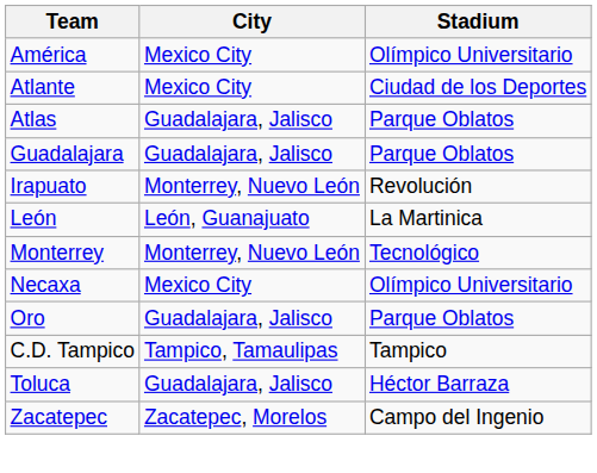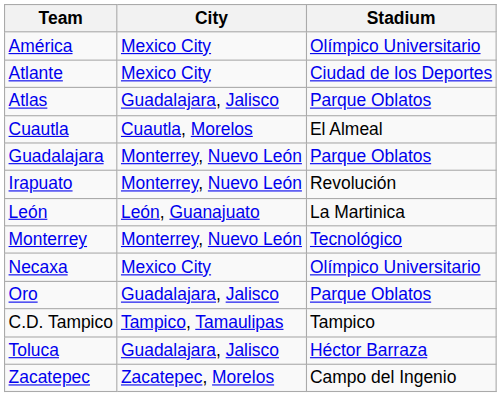 <table class="wikitable" class="toccolours sortable">
 <tr>
 <th>Team</th>
 <th>City</th>
 <th>Stadium</th>
 </tr>
 <tr>
 <td><a href='#'>América</a></td>
 <td><a href='#'>Mexico City</a></td>
 <td><a href='#'>Olímpico Universitario</a></td>
 </tr>
 <tr>
 <td><a href='#'>Atlante</a></td>
 <td><a href='#'>Mexico City</a></td>
 <td><a href='#'>Ciudad de los Deportes</a></td>
 </tr>
 <tr>
 <td><a href='#'>Atlas</a></td>
 <td><a href='#'>Guadalajara</a>, <a href='#'>Jalisco</a></td>
 <td><a href='#'>Parque Oblatos</a></td>
 </tr>
 <tr>
+<td><a href='#'>Cuautla</a></td>
+<td><a href='#'>Cuautla</a>, <a href='#'>Morelos</a></td>
+<td>El Almeal</td>
+</tr>
+<tr>
 <td><a href='#'>Guadalajara</a></td>
-<td><a href='#'>Guadalajara</a>, <a href='#'>Jalisco</a></td>
+<td><a href='#'>Monterrey</a>, <a href='#'>Nuevo León</a></td>
 <td><a href='#'>Parque Oblatos</a></td>
 </tr>
 <tr>
 <td><a href='#'>Irapuato</a></td>
 <td><a href='#'>Monterrey</a>, <a href='#'>Nuevo León</a></td>
 <td>Revolución</td>
 </tr>
 <tr>
 <td><a href='#'>León</a></td>
 <td><a href='#'>León</a>, <a href='#'>Guanajuato</a></td>
 <td>La Martinica</td>
 </tr>
 <tr>
 <td><a href='#'>Monterrey</a></td>
 <td><a href='#'>Monterrey</a>, <a href='#'>Nuevo León</a></td>
 <td><a href='#'>Tecnológico</a></td>
 </tr>
 <tr>
 <td><a href='#'>Necaxa</a></td>
 <td><a href='#'>Mexico City</a></td>
 <td><a href='#'>Olímpico Universitario</a></td>
 </tr>
 <tr>
 <td><a href='#'>Oro</a></td>
 <td><a href='#'>Guadalajara</a>, <a href='#'>Jalisco</a></td>
 <td><a href='#'>Parque Oblatos</a></td>
 </tr>
 <tr>
 <td>C.D. Tampico</td>
 <td><a href='#'>Tampico</a>, <a href='#'>Tamaulipas</a></td>
 <td>Tampico</td>
 </tr>
 <tr>
 <td><a href='#'>Toluca</a></td>
 <td><a href='#'>Guadalajara</a>, <a href='#'>Jalisco</a></td>
 <td><a href='#'>Héctor Barraza</a></td>
 </tr>
 <tr>
 <td><a href='#'>Zacatepec</a></td>
 <td><a href='#'>Zacatepec</a>, <a href='#'>Morelos</a></td>
 <td>Campo del Ingenio</td>
 </tr>
 </table>
